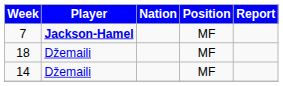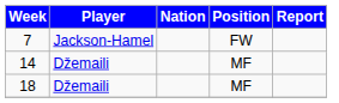 <table class="wikitable" style="font-size: 95%; text-align: center;">
 <tr>
 <th style="background:#00f; color:white; text-align:center;">Week</th>
 <th style="background:#00f; color:white; text-align:center;">Player</th>
 <th style="background:#00f; color:white; text-align:center;">Nation</th>
 <th style="background:#00f; color:white; text-align:center;">Position</th>
 <th style="background:#00f; color:white; text-align:center;">Report</th>
 </tr>
 <tr>
 <td>7</td>
-<td style="text-align:left;"><strong><a href='#'>Jackson-Hamel</a></strong></td>
+<td style="text-align:left;"><a href='#'>Jackson-Hamel</a></td>
+<td style="text-align:left;"></td>
+<td>FW</td>
+<td></td>
+</tr>
+<tr>
+<td>14</td>
+<td style="text-align:left;"><a href='#'>Džemaili</a></td>
 <td style="text-align:left;"></td>
 <td>MF</td>
 <td></td>
 </tr>
 <tr>
 <td>18</td>
 <td style="text-align:left;"><a href='#'>Džemaili</a></td>
 <td style="text-align:left;"></td>
 <td>MF</td>
 <td></td>
 </tr>
 <tr>
-<td>14</td>
-<td style="text-align:left;"><a href='#'>Džemaili</a></td>
-<td style="text-align:left;"></td>
-<td>MF</td>
-<td></td>
-</tr>
-<tr>
 </tr>
 </table>
